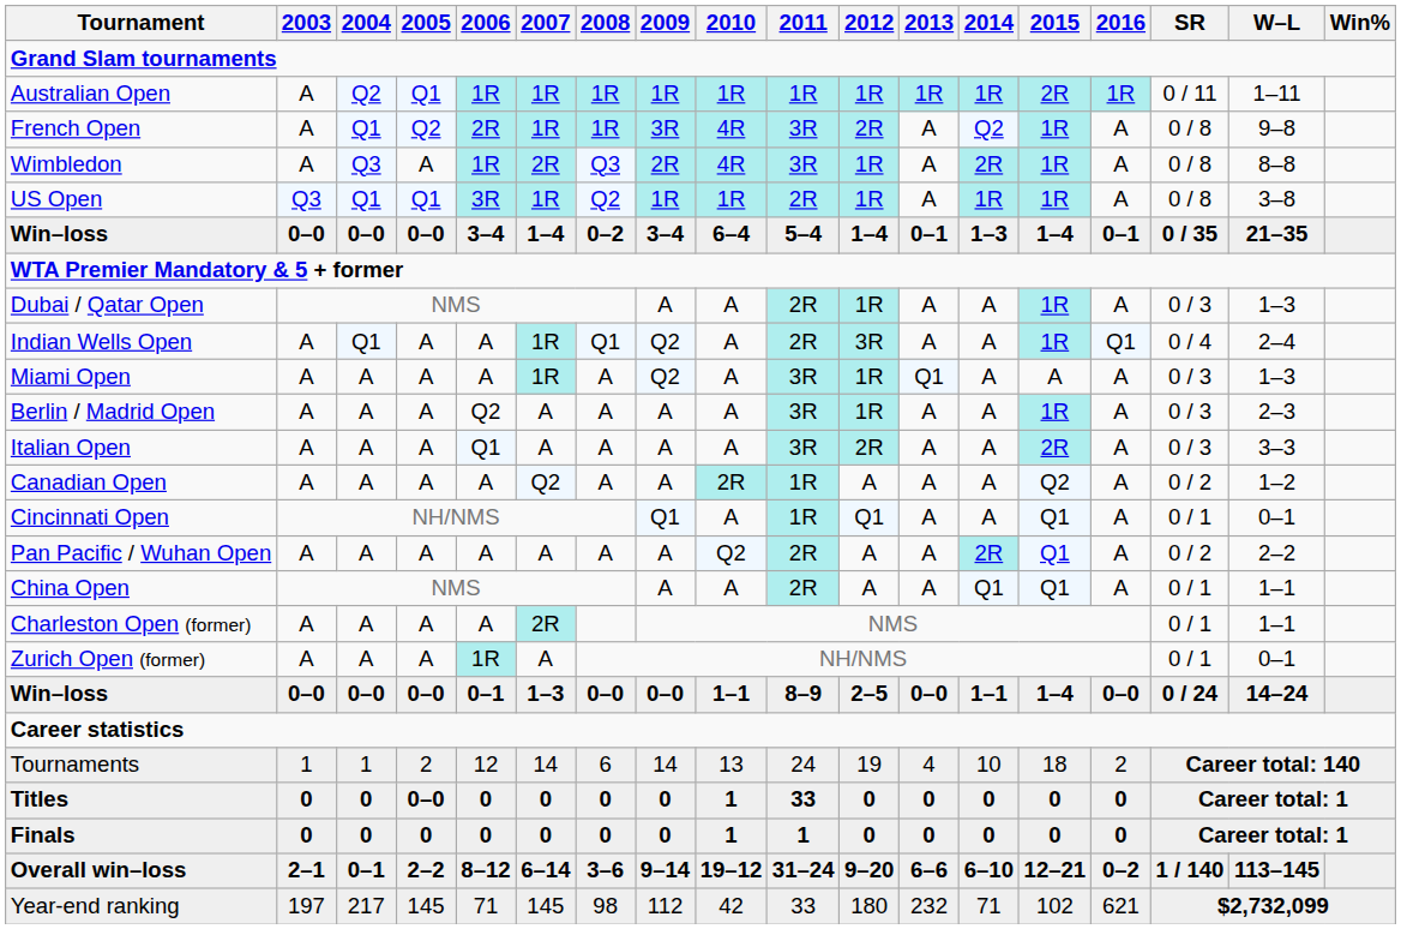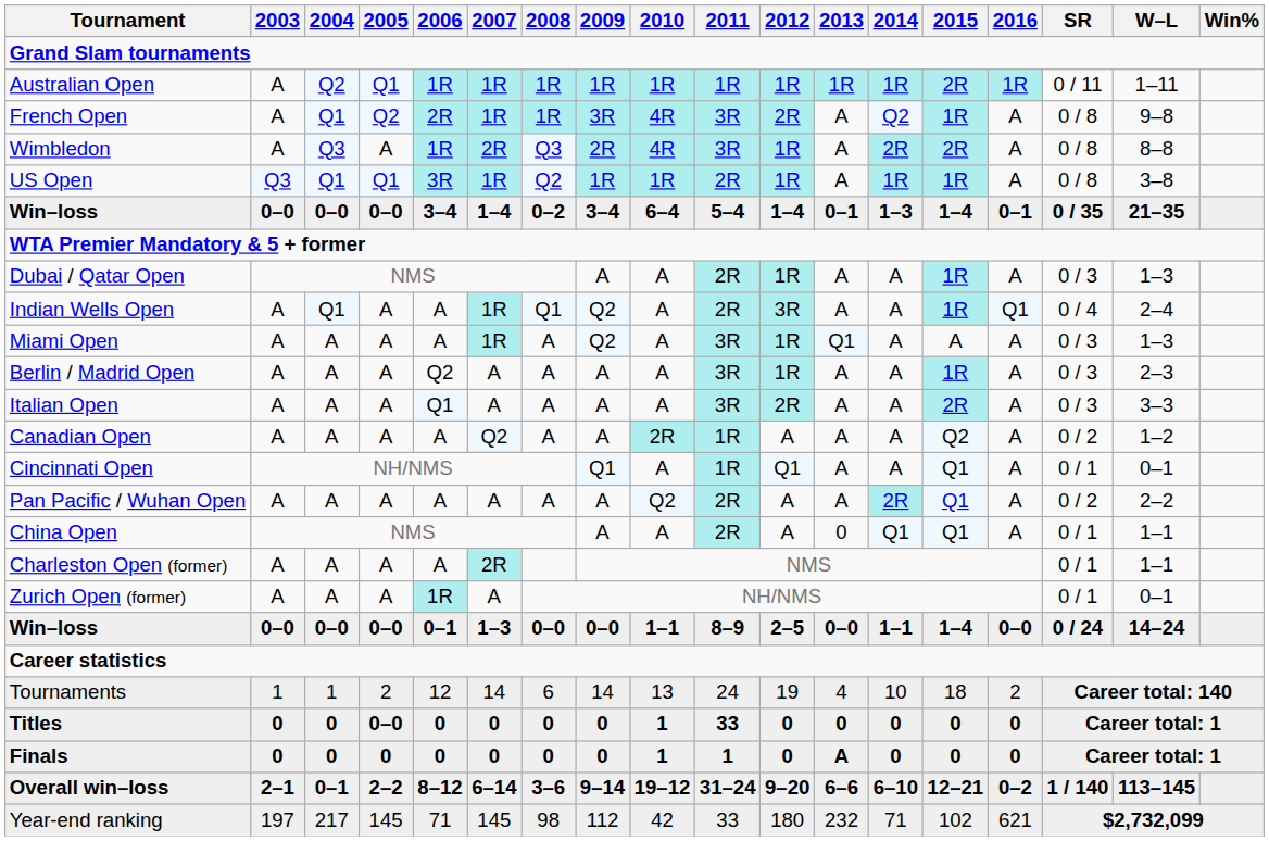 <table class=wikitable style=text-align:center>
 <tr>
 <th>Tournament</th>
 <th><a href='#'>2003</a></th>
 <th><a href='#'>2004</a></th>
 <th><a href='#'>2005</a></th>
 <th><a href='#'>2006</a></th>
 <th><a href='#'>2007</a></th>
 <th><a href='#'>2008</a></th>
 <th><a href='#'>2009</a></th>
 <th><a href='#'>2010</a></th>
 <th><a href='#'>2011</a></th>
 <th><a href='#'>2012</a></th>
 <th><a href='#'>2013</a></th>
 <th><a href='#'>2014</a></th>
 <th><a href='#'>2015</a></th>
 <th><a href='#'>2016</a></th>
 <th>SR</th>
 <th>W–L</th>
 <th>Win%</th>
 </tr>
 <tr>
 <td colspan="18" align="left"><strong><a href='#'>Grand Slam tournaments</a></strong></td>
 </tr>
 <tr>
 <td align=left><a href='#'>Australian Open</a></td>
 <td>A</td>
 <td bgcolor="f0f8ff"><a href='#'>Q2</a></td>
 <td bgcolor="f0f8ff"><a href='#'>Q1</a></td>
 <td bgcolor=afeeee><a href='#'>1R</a></td>
 <td bgcolor=afeeee><a href='#'>1R</a></td>
 <td bgcolor=afeeee><a href='#'>1R</a></td>
 <td bgcolor=afeeee><a href='#'>1R</a></td>
 <td bgcolor=afeeee><a href='#'>1R</a></td>
 <td bgcolor=afeeee><a href='#'>1R</a></td>
 <td bgcolor=afeeee><a href='#'>1R</a></td>
 <td bgcolor=afeeee><a href='#'>1R</a></td>
 <td bgcolor=afeeee><a href='#'>1R</a></td>
 <td bgcolor=afeeee><a href='#'>2R</a></td>
 <td bgcolor=afeeee><a href='#'>1R</a></td>
 <td>0 / 11</td>
 <td>1–11</td>
 <td></td>
 </tr>
 <tr>
 <td align=left><a href='#'>French Open</a></td>
 <td>A</td>
 <td bgcolor="f0f8ff"><a href='#'>Q1</a></td>
 <td bgcolor="f0f8ff"><a href='#'>Q2</a></td>
 <td bgcolor=afeeee><a href='#'>2R</a></td>
 <td bgcolor=afeeee><a href='#'>1R</a></td>
 <td bgcolor=afeeee><a href='#'>1R</a></td>
 <td bgcolor=afeeee><a href='#'>3R</a></td>
 <td bgcolor=afeeee><a href='#'>4R</a></td>
 <td bgcolor=afeeee><a href='#'>3R</a></td>
 <td bgcolor=afeeee><a href='#'>2R</a></td>
 <td>A</td>
 <td bgcolor="f0f8ff"><a href='#'>Q2</a></td>
 <td bgcolor=afeeee><a href='#'>1R</a></td>
 <td>A</td>
 <td>0 / 8</td>
 <td>9–8</td>
 <td></td>
 </tr>
 <tr>
 <td align=left><a href='#'>Wimbledon</a></td>
 <td>A</td>
 <td bgcolor="f0f8ff"><a href='#'>Q3</a></td>
 <td>A</td>
 <td bgcolor=afeeee><a href='#'>1R</a></td>
 <td bgcolor=afeeee><a href='#'>2R</a></td>
 <td bgcolor="f0f8ff"><a href='#'>Q3</a></td>
 <td bgcolor=afeeee><a href='#'>2R</a></td>
 <td bgcolor=afeeee><a href='#'>4R</a></td>
 <td bgcolor=afeeee><a href='#'>3R</a></td>
 <td bgcolor=afeeee><a href='#'>1R</a></td>
 <td>A</td>
 <td bgcolor=afeeee><a href='#'>2R</a></td>
-<td bgcolor=afeeee><a href='#'>1R</a></td>
+<td bgcolor=afeeee><a href='#'>2R</a></td>
 <td>A</td>
 <td>0 / 8</td>
 <td>8–8</td>
 <td></td>
 </tr>
 <tr>
 <td align=left><a href='#'>US Open</a></td>
 <td bgcolor="f0f8ff"><a href='#'>Q3</a></td>
 <td bgcolor="f0f8ff"><a href='#'>Q1</a></td>
 <td bgcolor="f0f8ff"><a href='#'>Q1</a></td>
 <td bgcolor=afeeee><a href='#'>3R</a></td>
 <td bgcolor=afeeee><a href='#'>1R</a></td>
 <td bgcolor="f0f8ff"><a href='#'>Q2</a></td>
 <td bgcolor=afeeee><a href='#'>1R</a></td>
 <td bgcolor=afeeee><a href='#'>1R</a></td>
 <td bgcolor=afeeee><a href='#'>2R</a></td>
 <td bgcolor=afeeee><a href='#'>1R</a></td>
 <td>A</td>
 <td bgcolor=afeeee><a href='#'>1R</a></td>
 <td bgcolor=afeeee><a href='#'>1R</a></td>
 <td>A</td>
 <td>0 / 8</td>
 <td>3–8</td>
 <td></td>
 </tr>
 <tr style=background:#efefef;font-weight:bold>
 <td style="text-align:left">Win–loss</td>
 <td>0–0</td>
 <td>0–0</td>
 <td>0–0</td>
 <td>3–4</td>
 <td>1–4</td>
 <td>0–2</td>
 <td>3–4</td>
 <td>6–4</td>
 <td>5–4</td>
 <td>1–4</td>
 <td>0–1</td>
 <td>1–3</td>
 <td>1–4</td>
 <td>0–1</td>
 <td>0 / 35</td>
 <td>21–35</td>
 <td></td>
 </tr>
 <tr>
 <td colspan="18" align="left"><strong><a href='#'>WTA Premier Mandatory & 5</a> + former</strong></td>
 </tr>
 <tr>
 <td align="left"><a href='#'>Dubai</a> / <a href='#'>Qatar Open</a></td>
 <td colspan="6" style="color:#767676">NMS</td>
 <td>A</td>
 <td>A</td>
 <td bgcolor="afeeee">2R</td>
 <td bgcolor="afeeee">1R</td>
 <td>A</td>
 <td>A</td>
 <td bgcolor="afeeee"><a href='#'>1R</a></td>
 <td>A</td>
 <td>0 / 3</td>
 <td>1–3</td>
 <td></td>
 </tr>
 <tr>
 <td align=left><a href='#'>Indian Wells Open</a></td>
 <td>A</td>
 <td bgcolor=f0f8ff>Q1</td>
 <td>A</td>
 <td>A</td>
 <td bgcolor=afeeee>1R</td>
 <td bgcolor=f0f8ff>Q1</td>
 <td bgcolor=f0f8ff>Q2</td>
 <td>A</td>
 <td bgcolor=afeeee>2R</td>
 <td bgcolor=afeeee>3R</td>
 <td>A</td>
 <td>A</td>
 <td bgcolor=afeeee><a href='#'>1R</a></td>
 <td bgcolor=f0f8ff>Q1</td>
 <td>0 / 4</td>
 <td>2–4</td>
 <td></td>
 </tr>
 <tr>
 <td align=left><a href='#'>Miami Open</a></td>
 <td>A</td>
 <td>A</td>
 <td>A</td>
 <td>A</td>
 <td bgcolor=afeeee>1R</td>
 <td>A</td>
 <td bgcolor=f0f8ff>Q2</td>
 <td>A</td>
 <td bgcolor=afeeee>3R</td>
 <td bgcolor=afeeee>1R</td>
 <td bgcolor=f0f8ff>Q1</td>
 <td>A</td>
 <td>A</td>
 <td>A</td>
 <td>0 / 3</td>
 <td>1–3</td>
 <td></td>
 </tr>
 <tr>
 <td align=left><a href='#'>Berlin</a> / <a href='#'>Madrid Open</a></td>
 <td>A</td>
 <td>A</td>
 <td>A</td>
 <td>Q2</td>
 <td>A</td>
 <td>A</td>
 <td>A</td>
 <td>A</td>
 <td bgcolor=afeeee>3R</td>
 <td bgcolor=afeeee>1R</td>
 <td>A</td>
 <td>A</td>
 <td bgcolor=afeeee><a href='#'>1R</a></td>
 <td>A</td>
 <td>0 / 3</td>
 <td>2–3</td>
 <td></td>
 </tr>
 <tr>
 <td align=left><a href='#'>Italian Open</a></td>
 <td>A</td>
 <td>A</td>
 <td>A</td>
 <td bgcolor=f0f8ff>Q1</td>
 <td>A</td>
 <td>A</td>
 <td>A</td>
 <td>A</td>
 <td bgcolor=afeeee>3R</td>
 <td bgcolor=afeeee>2R</td>
 <td>A</td>
 <td>A</td>
 <td bgcolor=afeeee><a href='#'>2R</a></td>
 <td>A</td>
 <td>0 / 3</td>
 <td>3–3</td>
 <td></td>
 </tr>
 <tr>
 <td align=left><a href='#'>Canadian Open</a></td>
 <td>A</td>
 <td>A</td>
 <td>A</td>
 <td>A</td>
 <td bgcolor=f0f8ff>Q2</td>
 <td>A</td>
 <td>A</td>
 <td bgcolor=afeeee>2R</td>
 <td bgcolor=afeeee>1R</td>
 <td>A</td>
 <td>A</td>
 <td>A</td>
 <td bgcolor=f0f8ff>Q2</td>
 <td>A</td>
 <td>0 / 2</td>
 <td>1–2</td>
 <td></td>
 </tr>
 <tr>
 <td align="left"><a href='#'>Cincinnati Open</a></td>
 <td colspan="6" style="color:#767676">NH/NMS</td>
 <td bgcolor=f0f8ff>Q1</td>
 <td>A</td>
 <td bgcolor="afeeee">1R</td>
 <td bgcolor=f0f8ff>Q1</td>
 <td>A</td>
 <td>A</td>
 <td bgcolor=f0f8ff>Q1</td>
 <td>A</td>
 <td>0 / 1</td>
 <td>0–1</td>
 <td></td>
 </tr>
 <tr>
 <td align="left"><a href='#'>Pan Pacific</a> / <a href='#'>Wuhan Open</a></td>
 <td>A</td>
 <td>A</td>
 <td>A</td>
 <td>A</td>
 <td>A</td>
 <td>A</td>
 <td>A</td>
 <td bgcolor=f0f8ff>Q2</td>
 <td bgcolor="afeeee">2R</td>
 <td>A</td>
 <td>A</td>
 <td bgcolor="afeeee"><a href='#'>2R</a></td>
 <td bgcolor=f0f8ff><a href='#'>Q1</a></td>
 <td>A</td>
 <td>0 / 2</td>
 <td>2–2</td>
 <td></td>
 </tr>
 <tr>
 <td align="left"><a href='#'>China Open</a></td>
 <td colspan="6" style="color:#767676">NMS</td>
 <td>A</td>
 <td>A</td>
 <td bgcolor="afeeee">2R</td>
 <td>A</td>
-<td>A</td>
+<td>0</td>
 <td bgcolor=f0f8ff>Q1</td>
 <td bgcolor=f0f8ff>Q1</td>
 <td>A</td>
 <td>0 / 1</td>
 <td>1–1</td>
 <td></td>
 </tr>
 <tr>
 <td align=left><a href='#'>Charleston Open</a> <small>(former)</small></td>
 <td>A</td>
 <td>A</td>
 <td>A</td>
 <td>A</td>
 <td bgcolor=afeeee>2R</td>
 <td></td>
 <td colspan="8" style="color:#767676">NMS</td>
 <td>0 / 1</td>
 <td>1–1</td>
 <td></td>
 </tr>
 <tr>
 <td align=left><a href='#'>Zurich Open</a> <small>(former)</small></td>
 <td>A</td>
 <td>A</td>
 <td>A</td>
 <td bgcolor=afeeee>1R</td>
 <td>A</td>
 <td colspan="9" style="color:#767676">NH/NMS</td>
 <td>0 / 1</td>
 <td>0–1</td>
 <td></td>
 </tr>
 <tr style="background:#efefef;font-weight:bold">
 <td align=left>Win–loss</td>
 <td>0–0</td>
 <td>0–0</td>
 <td>0–0</td>
 <td>0–1</td>
 <td>1–3</td>
 <td>0–0</td>
 <td>0–0</td>
 <td>1–1</td>
 <td>8–9</td>
 <td>2–5</td>
 <td>0–0</td>
 <td>1–1</td>
 <td>1–4</td>
 <td>0–0</td>
 <td>0 / 24</td>
 <td>14–24</td>
 <td></td>
 </tr>
 <tr>
 <td colspan="18" align="left"><strong>Career statistics</strong></td>
 </tr>
 <tr bgcolor=efefef>
 <td align=left>Tournaments</td>
 <td>1</td>
 <td>1</td>
 <td>2</td>
 <td>12</td>
 <td>14</td>
 <td>6</td>
 <td>14</td>
 <td>13</td>
 <td>24</td>
 <td>19</td>
 <td>4</td>
 <td>10</td>
 <td>18</td>
 <td>2</td>
 <td colspan="3"><strong>Career total: 140</strong></td>
 </tr>
 <tr style="background:#efefef;font-weight:bold">
 <td align=left>Titles</td>
 <td>0</td>
 <td>0</td>
 <td>0–0</td>
 <td>0</td>
 <td>0</td>
 <td>0</td>
 <td>0</td>
 <td>1</td>
 <td>33</td>
 <td>0</td>
 <td>0</td>
 <td>0</td>
 <td>0</td>
 <td>0</td>
 <td colspan="3">Career total: 1</td>
 </tr>
 <tr style="background:#efefef;font-weight:bold">
 <td align=left>Finals</td>
 <td>0</td>
 <td>0</td>
 <td>0</td>
 <td>0</td>
 <td>0</td>
 <td>0</td>
 <td>0</td>
 <td>1</td>
 <td>1</td>
 <td>0</td>
-<td>0</td>
+<td>A</td>
 <td>0</td>
 <td>0</td>
 <td>0</td>
 <td colspan="3">Career total: 1</td>
 </tr>
 <tr style="background:#efefef;font-weight:bold">
 <td style="text-align:left">Overall win–loss</td>
 <td>2–1</td>
 <td>0–1</td>
 <td>2–2</td>
 <td>8–12</td>
 <td>6–14</td>
 <td>3–6</td>
 <td>9–14</td>
 <td>19–12</td>
 <td>31–24</td>
 <td>9–20</td>
 <td>6–6</td>
 <td>6–10</td>
 <td>12–21</td>
 <td>0–2</td>
 <td>1 / 140</td>
 <td>113–145</td>
 <td></td>
 </tr>
 <tr bgcolor="efefef">
 <td align="left">Year-end ranking</td>
 <td>197</td>
 <td>217</td>
 <td>145</td>
 <td>71</td>
 <td>145</td>
 <td>98</td>
 <td>112</td>
 <td>42</td>
 <td>33</td>
 <td>180</td>
 <td>232</td>
 <td>71</td>
 <td>102</td>
 <td>621</td>
 <td colspan="3"><strong>$2,732,099</strong></td>
 </tr>
 </table>
